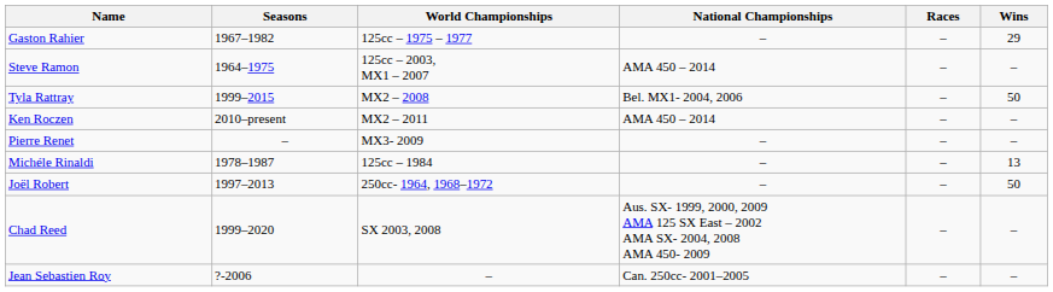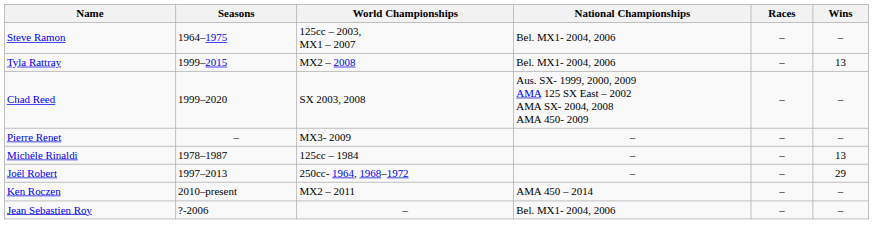 <table class="sort wikitable sortable" style="font-size:95%;" width=95%>
 <tr>
 <th>Name</th>
 <th>Seasons</th>
 <th>World Championships</th>
 <th>National Championships</th>
 <th>Races</th>
 <th>Wins</th>
 </tr>
 <tr>
-<td> <a href='#'>Gaston Rahier</a></td>
-<td>1967–1982</td>
-<td>125cc – <a href='#'>1975</a> – <a href='#'>1977</a></td>
-<td align="center">–</td>
-<td align="center">–</td>
-<td align="center">29</td>
-</tr>
-<tr>
 <td> <a href='#'>Steve Ramon</a></td>
 <td>1964–<a href='#'>1975</a></td>
 <td>125cc – 2003,<br>MX1 – 2007</td>
-<td>AMA 450 – 2014</td>
+<td>Bel. MX1- 2004, 2006</td>
 <td align="center">–</td>
 <td align="center">–</td>
 </tr>
 <tr>
 <td> <a href='#'>Tyla Rattray</a></td>
 <td>1999–<a href='#'>2015</a></td>
 <td>MX2 – <a href='#'>2008</a></td>
 <td>Bel. MX1- 2004, 2006</td>
 <td align="center">–</td>
-<td align="center">50</td>
+<td align="center">13</td>
 </tr>
 <tr>
-<td> <a href='#'>Ken Roczen</a></td>
-<td>2010–present</td>
-<td>MX2 – 2011</td>
-<td>AMA 450 – 2014</td>
+<td> <a href='#'>Chad Reed</a></td>
+<td>1999–2020</td>
+<td>SX 2003, 2008</td>
+<td>Aus. SX- 1999, 2000, 2009<br><a href='#'>AMA</a> 125 SX East – 2002<br>AMA SX- 2004, 2008<br>AMA 450- 2009</td>
 <td align="center">–</td>
 <td align="center">–</td>
 </tr>
 <tr>
 <td> <a href='#'>Pierre Renet</a></td>
 <td align="center">–</td>
 <td>MX3- 2009</td>
 <td align="center">–</td>
 <td align="center">–</td>
 <td align="center">–</td>
 </tr>
 <tr>
 <td> <a href='#'>Michéle Rinaldi</a></td>
 <td>1978–1987</td>
 <td>125cc – 1984</td>
 <td align="center">–</td>
 <td align="center">–</td>
 <td align="center">13</td>
 </tr>
 <tr>
 <td> <a href='#'>Joël Robert</a></td>
 <td>1997–2013</td>
 <td>250cc- <a href='#'>1964</a>, <a href='#'>1968</a>–<a href='#'>1972</a></td>
 <td align="center">–</td>
 <td align="center">–</td>
-<td align="center">50</td>
+<td align="center">29</td>
 </tr>
 <tr>
-<td> <a href='#'>Chad Reed</a></td>
-<td>1999–2020</td>
-<td>SX 2003, 2008</td>
-<td>Aus. SX- 1999, 2000, 2009<br><a href='#'>AMA</a> 125 SX East – 2002<br>AMA SX- 2004, 2008<br>AMA 450- 2009</td>
+<td> <a href='#'>Ken Roczen</a></td>
+<td>2010–present</td>
+<td>MX2 – 2011</td>
+<td>AMA 450 – 2014</td>
 <td align="center">–</td>
 <td align="center">–</td>
 </tr>
 <tr>
 <td> <a href='#'>Jean Sebastien Roy</a></td>
 <td>?-2006</td>
 <td align="center">–</td>
-<td>Can. 250cc- 2001–2005</td>
+<td>Bel. MX1- 2004, 2006</td>
 <td align="center">–</td>
 <td align="center">–</td>
 </tr>
 </table>
